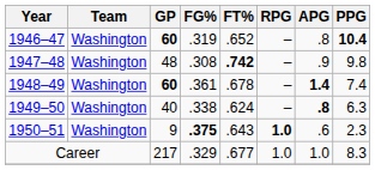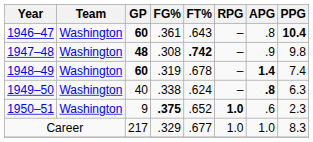 <table class="wikitable sortable" style="font-size:95%; text-align:right;">
 <tr>
 <th>Year</th>
 <th>Team</th>
 <th>GP</th>
 <th>FG%</th>
 <th>FT%</th>
 <th>RPG</th>
 <th>APG</th>
 <th>PPG</th>
 </tr>
 <tr>
 <td style="text-align:left;"><a href='#'>1946–47</a></td>
 <td style="text-align:left;"><a href='#'>Washington</a></td>
 <td><strong>60</strong></td>
-<td>.319</td>
-<td>.652</td>
+<td>.361</td>
+<td>.643</td>
 <td>–</td>
 <td>.8</td>
 <td><strong>10.4</strong></td>
 </tr>
 <tr>
 <td style="text-align:left;"><a href='#'>1947–48</a></td>
 <td style="text-align:left;"><a href='#'>Washington</a></td>
-<td>48</td>
+<td><strong>48</strong></td>
 <td>.308</td>
 <td><strong>.742</strong></td>
 <td>–</td>
 <td>.9</td>
 <td>9.8</td>
 </tr>
 <tr>
 <td style="text-align:left;"><a href='#'>1948–49</a></td>
 <td style="text-align:left;"><a href='#'>Washington</a></td>
 <td><strong>60</strong></td>
-<td>.361</td>
+<td>.319</td>
 <td>.678</td>
 <td>–</td>
 <td><strong>1.4</strong></td>
 <td>7.4</td>
 </tr>
 <tr>
 <td style="text-align:left;"><a href='#'>1949–50</a></td>
 <td style="text-align:left;"><a href='#'>Washington</a></td>
 <td>40</td>
 <td>.338</td>
 <td>.624</td>
 <td>–</td>
 <td><strong>.8</strong></td>
 <td>6.3</td>
 </tr>
 <tr>
 <td style="text-align:left;"><a href='#'>1950–51</a></td>
 <td style="text-align:left;"><a href='#'>Washington</a></td>
 <td>9</td>
 <td><strong>.375</strong></td>
-<td>.643</td>
+<td>.652</td>
 <td><strong>1.0</strong></td>
 <td>.6</td>
 <td>2.3</td>
 </tr>
 <tr>
 <td style="text-align:center;" colspan="2">Career</td>
 <td>217</td>
 <td>.329</td>
 <td>.677</td>
 <td>1.0</td>
 <td>1.0</td>
 <td>8.3</td>
 </tr>
 <tr>
 </tr>
 </table>
